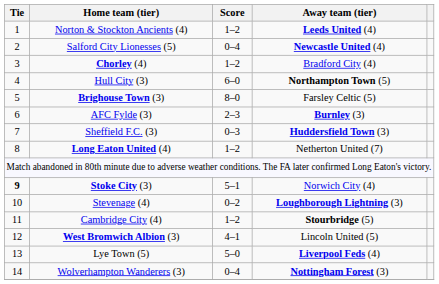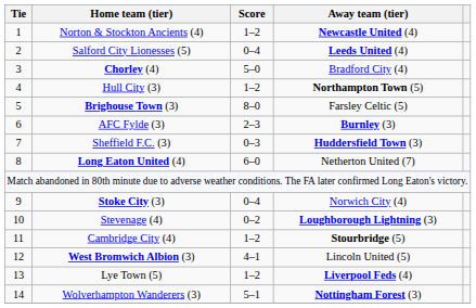 <table class="wikitable" style="text-align:center; font-size:85%">
 <tr>
 <th>Tie</th>
 <th>Home team (tier)</th>
 <th>Score</th>
 <th>Away team (tier)</th>
 <th></th>
 </tr>
 <tr>
 <td>1</td>
 <td><a href='#'>Norton & Stockton Ancients</a> (4)</td>
 <td>1–2</td>
-<td><strong><a href='#'>Leeds United</a></strong> (4)</td>
+<td><strong><a href='#'>Newcastle United</a></strong> (4)</td>
 <td></td>
 </tr>
 <tr>
 <td>2</td>
 <td><a href='#'>Salford City Lionesses</a> (5)</td>
 <td>0–4</td>
-<td><strong><a href='#'>Newcastle United</a></strong> (4)</td>
+<td><strong><a href='#'>Leeds United</a></strong> (4)</td>
 <td></td>
 </tr>
 <tr>
 <td>3</td>
 <td><strong><a href='#'>Chorley</a></strong> (4)</td>
-<td>1–2</td>
+<td>5–0</td>
 <td><a href='#'>Bradford City</a> (4)</td>
 <td></td>
 </tr>
 <tr>
 <td>4</td>
 <td><a href='#'>Hull City</a> (3)</td>
-<td>6–0</td>
+<td>1–2</td>
 <td><strong>Northampton Town</strong> (5)</td>
 <td></td>
 </tr>
 <tr>
 <td>5</td>
 <td><strong><a href='#'>Brighouse Town</a></strong> (3)</td>
 <td>8–0</td>
 <td>Farsley Celtic (5)</td>
 <td></td>
 </tr>
 <tr>
 <td>6</td>
 <td><a href='#'>AFC Fylde</a> (3)</td>
 <td>2–3</td>
 <td><strong><a href='#'>Burnley</a></strong> (3)</td>
 <td></td>
 </tr>
 <tr>
 <td>7</td>
 <td><a href='#'>Sheffield F.C.</a> (3)</td>
 <td>0–3</td>
 <td><strong><a href='#'>Huddersfield Town</a></strong> (3)</td>
 <td></td>
 </tr>
 <tr>
 <td>8</td>
 <td><strong><a href='#'>Long Eaton United</a></strong> (4)</td>
-<td>1–2</td>
+<td>6–0</td>
 <td>Netherton United (7)</td>
 <td></td>
 </tr>
 <tr>
 <td colspan="5" style="background:GhostWhite; height:20px; text-align:center; font-size:90%">Match abandoned in 80th minute due to adverse weather conditions. The FA later confirmed Long Eaton's victory.</td>
 </tr>
 <tr>
-<td><strong>9</strong></td>
+<td>9</td>
 <td><strong><a href='#'>Stoke City</a></strong> (3)</td>
-<td>5–1</td>
+<td>0–4</td>
 <td><a href='#'>Norwich City</a> (4)</td>
 <td></td>
 </tr>
 <tr>
 <td>10</td>
 <td><a href='#'>Stevenage</a> (4)</td>
 <td>0–2</td>
 <td><strong><a href='#'>Loughborough Lightning</a></strong> (3)</td>
 <td></td>
 </tr>
 <tr>
 <td>11</td>
 <td><a href='#'>Cambridge City</a> (4)</td>
 <td>1–2</td>
 <td><strong>Stourbridge</strong> (5)</td>
 <td></td>
 </tr>
 <tr>
 <td>12</td>
 <td><strong><a href='#'>West Bromwich Albion</a></strong> (3)</td>
 <td>4–1</td>
 <td>Lincoln United (5)</td>
 <td></td>
 </tr>
 <tr>
 <td>13</td>
 <td>Lye Town (5)</td>
-<td>5–0</td>
+<td>1–2</td>
 <td><strong><a href='#'>Liverpool Feds</a></strong> (4)</td>
 <td></td>
 </tr>
 <tr>
 <td>14</td>
 <td><a href='#'>Wolverhampton Wanderers</a> (3)</td>
-<td>0–4</td>
+<td>5–1</td>
 <td><strong><a href='#'>Nottingham Forest</a></strong> (3)</td>
 <td></td>
 </tr>
 <tr>
 </tr>
 </table>
